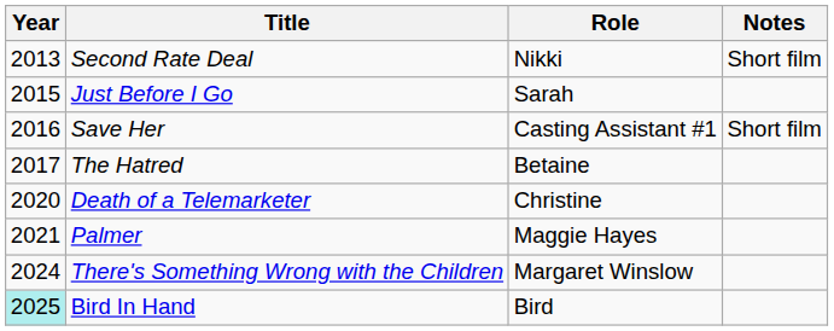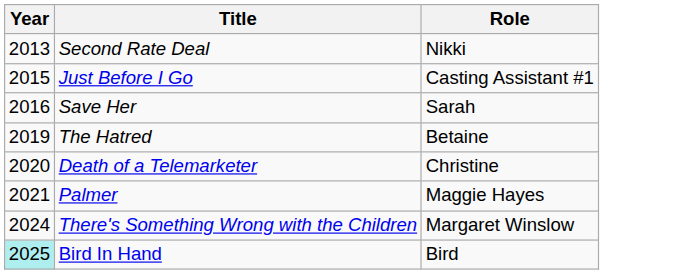 <table class="wikitable sortable">
 <tr>
 <th>Year</th>
 <th>Title</th>
 <th>Role</th>
-<th class="unsortable">Notes</th>
 </tr>
 <tr>
 <td>2013</td>
 <td><em>Second Rate Deal</em></td>
 <td>Nikki</td>
-<td>Short film</td>
 </tr>
 <tr>
 <td>2015</td>
 <td><em><a href='#'>Just Before I Go</a></em></td>
-<td>Sarah</td>
-<td></td>
+<td>Casting Assistant #1</td>
 </tr>
 <tr>
 <td>2016</td>
 <td><em>Save Her</em></td>
-<td>Casting Assistant #1</td>
-<td>Short film</td>
+<td>Sarah</td>
 </tr>
 <tr>
-<td>2017</td>
+<td>2019</td>
 <td><em>The Hatred</em></td>
 <td>Betaine</td>
-<td></td>
 </tr>
 <tr>
 <td>2020</td>
 <td><em><a href='#'>Death of a Telemarketer</a></em></td>
 <td>Christine</td>
-<td></td>
 </tr>
 <tr>
 <td>2021</td>
 <td><em><a href='#'>Palmer</a></em></td>
 <td>Maggie Hayes</td>
-<td></td>
 </tr>
 <tr>
 <td>2024</td>
 <td><em><a href='#'>There's Something Wrong with the Children</a></td>
 <td>Margaret Winslow</td>
-<td></td>
 </tr>
 <tr>
 <td style="background: paleturquoise;">2025</td>
 <td></em><a href='#'>Bird In Hand</a><em></td>
 <td>Bird</td>
-<td></td>
 </tr>
 </table>
